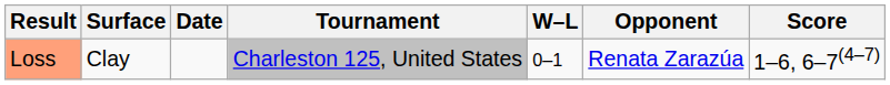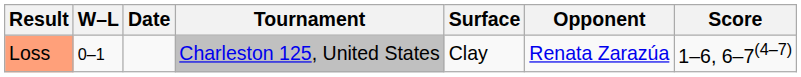 <table class="sortable wikitable">
 <tr>
 <th>Result</th>
-<th>Surface</th>
+<th class="unsortable">W–L</th>
 <th>Date</th>
 <th>Tournament</th>
-<th class="unsortable">W–L</th>
+<th>Surface</th>
 <th>Opponent</th>
 <th class="unsortable">Score</th>
 </tr>
 <tr>
 <td style="background:#ffa07a;">Loss</td>
-<td>Clay</td>
+<td><small>0–1</small></td>
 <td><a href='#'></a></td>
 <td bgcolor=silver><a href='#'>Charleston 125</a>, United States</td>
-<td><small>0–1</small></td>
+<td>Clay</td>
 <td> <a href='#'>Renata Zarazúa</a></td>
 <td>1–6, 6–7<sup>(4–7)</sup></td>
 </tr>
 </table>
